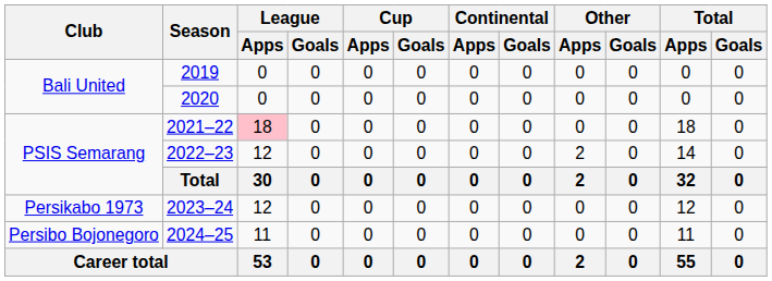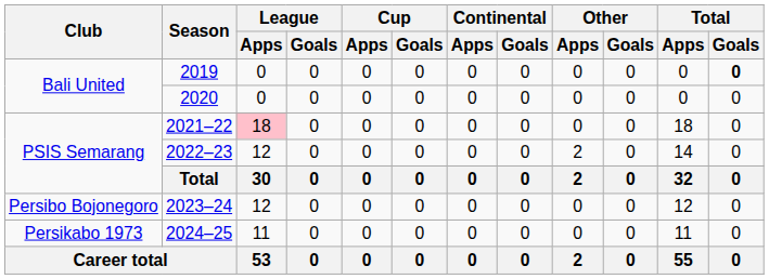 <table class="wikitable" style="text-align: center">
 <tr>
 <th rowspan="2">Club</th>
 <th rowspan="2">Season</th>
 <th colspan="2">League</th>
 <th colspan="2">Cup</th>
 <th colspan="2">Continental</th>
 <th colspan="2">Other</th>
 <th colspan="2">Total</th>
 </tr>
 <tr>
 <th>Apps</th>
 <th>Goals</th>
 <th>Apps</th>
 <th>Goals</th>
 <th>Apps</th>
 <th>Goals</th>
 <th>Apps</th>
 <th>Goals</th>
 <th>Apps</th>
 <th>Goals</th>
 </tr>
 <tr>
 <td rowspan="2"><a href='#'>Bali United</a></td>
 <td><a href='#'>2019</a></td>
 <td>0</td>
 <td>0</td>
 <td>0</td>
 <td>0</td>
 <td>0</td>
 <td>0</td>
 <td>0</td>
 <td>0</td>
 <td>0</td>
-<td>0</td>
+<td><strong>0</strong></td>
 </tr>
 <tr>
 <td><a href='#'>2020</a></td>
 <td>0</td>
 <td>0</td>
 <td>0</td>
 <td>0</td>
 <td>0</td>
 <td>0</td>
 <td>0</td>
 <td>0</td>
 <td>0</td>
 <td>0</td>
 </tr>
 <tr>
 <td rowspan="3"><a href='#'>PSIS Semarang</a></td>
 <td><a href='#'>2021–22</a></td>
 <td style="background: pink;">18</td>
 <td>0</td>
 <td>0</td>
 <td>0</td>
 <td>0</td>
 <td>0</td>
 <td>0</td>
 <td>0</td>
 <td>18</td>
 <td>0</td>
 </tr>
 <tr>
 <td><a href='#'>2022–23</a></td>
 <td>12</td>
 <td>0</td>
 <td>0</td>
 <td>0</td>
 <td>0</td>
 <td>0</td>
 <td>2</td>
 <td>0</td>
 <td>14</td>
 <td>0</td>
 </tr>
 <tr>
 <th colspan=1>Total</th>
 <th>30</th>
 <th>0</th>
 <th>0</th>
 <th>0</th>
 <th>0</th>
 <th>0</th>
 <th>2</th>
 <th>0</th>
 <th>32</th>
 <th>0</th>
 </tr>
 <tr>
-<td><a href='#'>Persikabo 1973</a></td>
+<td><a href='#'>Persibo Bojonegoro</a></td>
 <td><a href='#'>2023–24</a></td>
 <td>12</td>
 <td>0</td>
 <td>0</td>
 <td>0</td>
 <td>0</td>
 <td>0</td>
 <td>0</td>
 <td>0</td>
 <td>12</td>
 <td>0</td>
 </tr>
 <tr>
-<td><a href='#'>Persibo Bojonegoro</a></td>
+<td><a href='#'>Persikabo 1973</a></td>
 <td><a href='#'>2024–25</a></td>
 <td>11</td>
 <td>0</td>
 <td>0</td>
 <td>0</td>
 <td>0</td>
 <td>0</td>
 <td>0</td>
 <td>0</td>
 <td>11</td>
 <td>0</td>
 </tr>
 <tr>
 <th colspan=2>Career total</th>
 <th>53</th>
 <th>0</th>
 <th>0</th>
 <th>0</th>
 <th>0</th>
 <th>0</th>
 <th>2</th>
 <th>0</th>
 <th>55</th>
 <th>0</th>
 </tr>
 </table>
